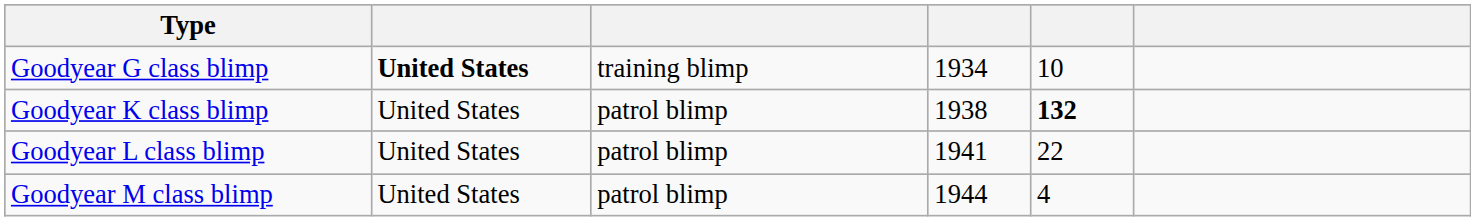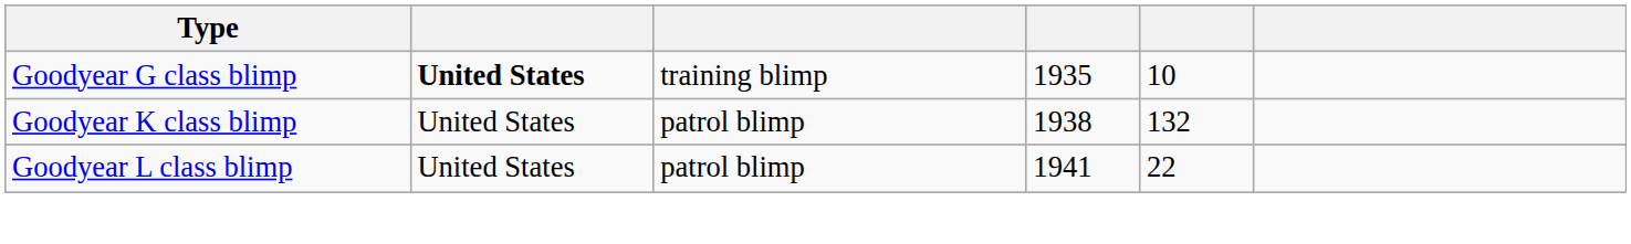 <table class="wikitable sortable" border=1 style=width:100%>
 <tr>
 <th style=width:25%>Type</th>
 <th style=width:15%></th>
 <th style=width:23%></th>
 <th style=width:7%></th>
 <th style=width:7%></th>
 <th></th>
 </tr>
 <tr>
 <td><a href='#'>Goodyear G class blimp</a></td>
 <td><strong>United States</strong></td>
 <td>training blimp</td>
-<td>1934</td>
+<td>1935</td>
 <td>10</td>
 <td></td>
 </tr>
 <tr>
 <td><a href='#'>Goodyear K class blimp</a></td>
 <td>United States</td>
 <td>patrol blimp</td>
 <td>1938</td>
-<td><strong>132</strong></td>
+<td>132</td>
 <td></td>
 </tr>
 <tr>
 <td><a href='#'>Goodyear L class blimp</a></td>
 <td>United States</td>
 <td>patrol blimp</td>
 <td>1941</td>
 <td>22</td>
 <td></td>
 </tr>
-<tr>
-<td><a href='#'>Goodyear M class blimp</a></td>
-<td>United States</td>
-<td>patrol blimp</td>
-<td>1944</td>
-<td>4</td>
-<td></td>
-</tr>
 </table>
